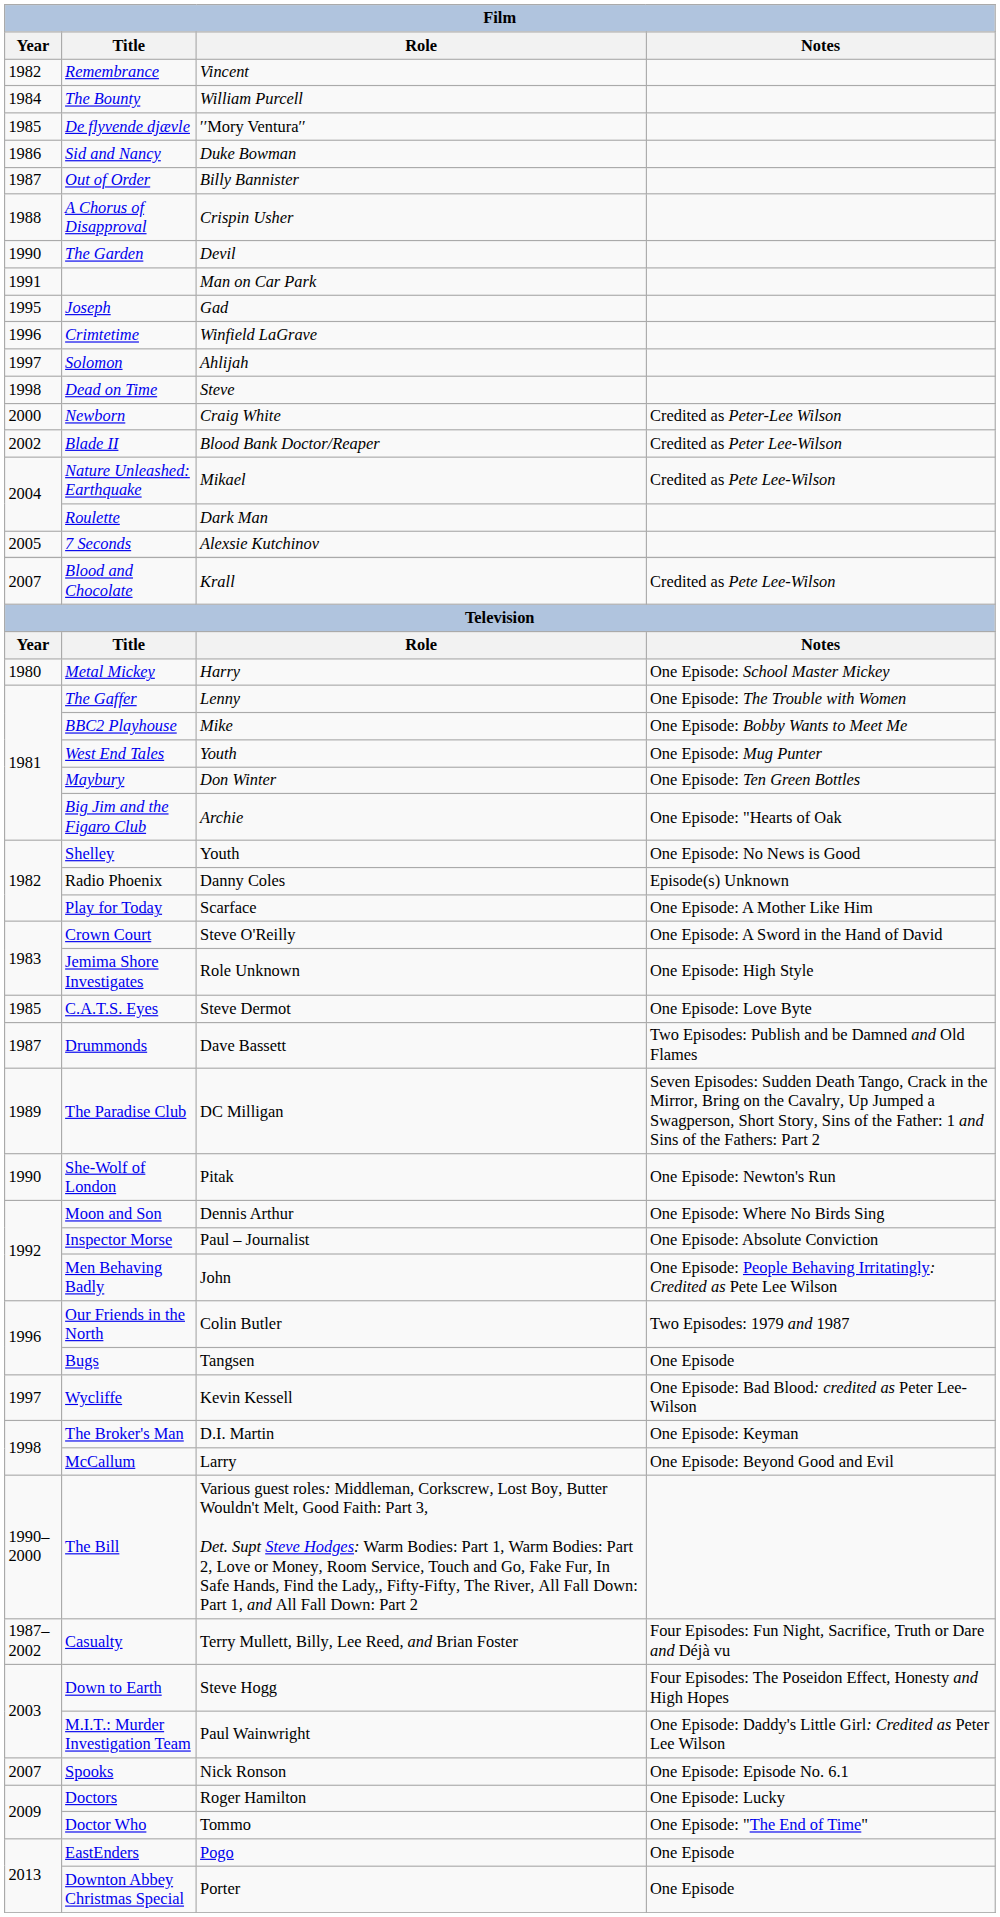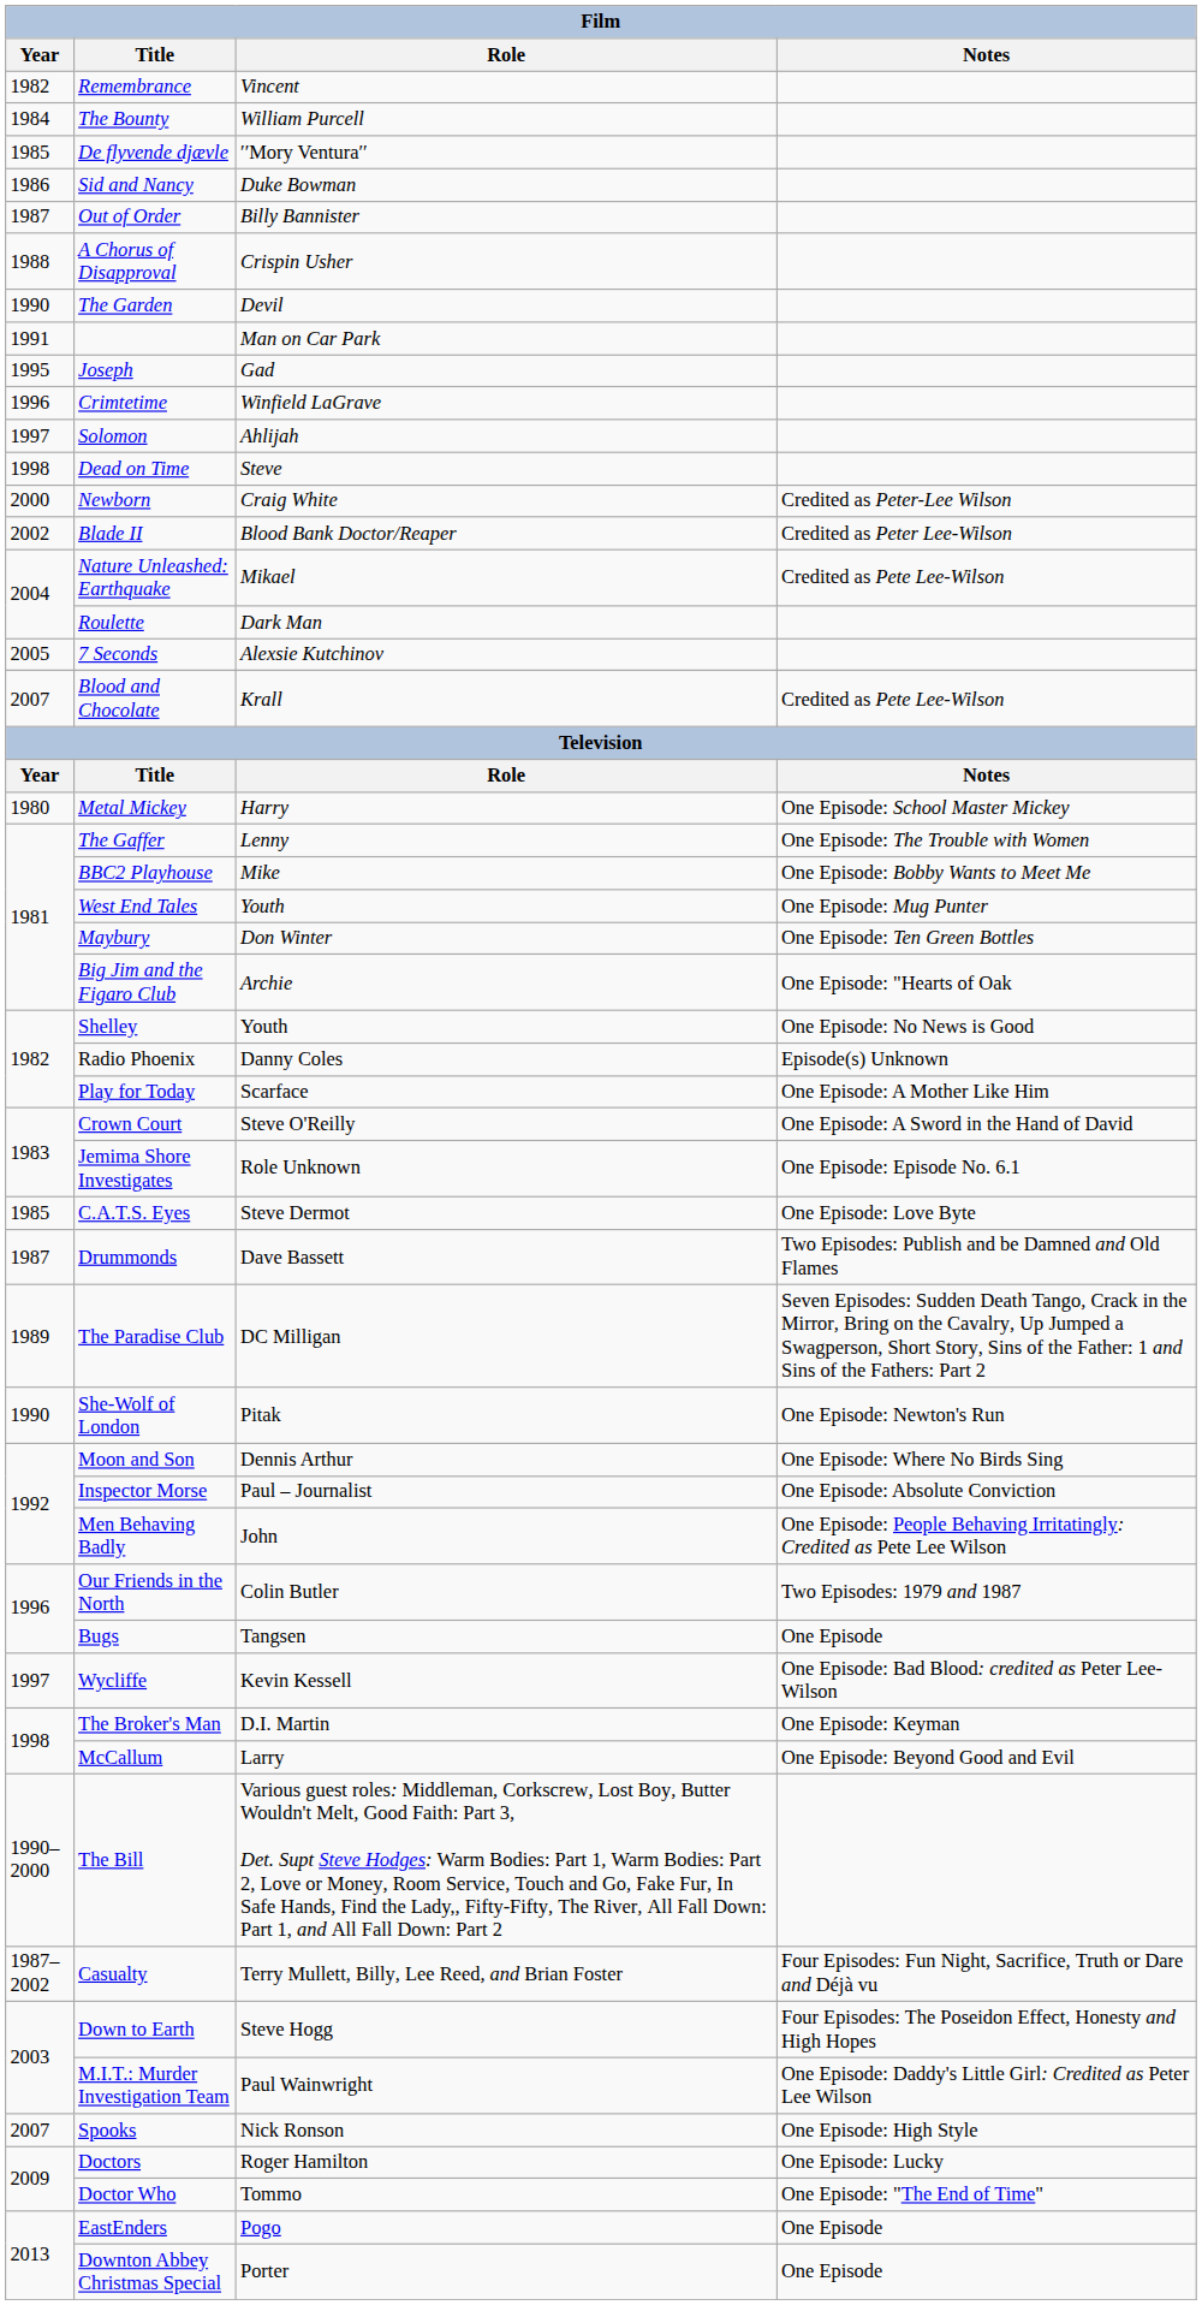 <table class="wikitable" style="font-size:90%">
 <tr>
 <th colspan=4 style="background:lightsteelblue;">Film</th>
 </tr>
 <tr>
 <th>Year</th>
 <th>Title</th>
 <th>Role</th>
 <th>Notes</th>
 </tr>
 <tr>
 <td>1982</td>
 <td><em><a href='#'>Remembrance</a></em></td>
 <td><em>Vincent</em></td>
 <td></td>
 </tr>
 <tr>
 <td>1984</td>
 <td><em><a href='#'>The Bounty</a></em></td>
 <td><em>William Purcell</em></td>
 <td></td>
 </tr>
 <tr>
 <td>1985</td>
 <td><em><a href='#'>De flyvende djævle</a></em></td>
 <td>′′Mory Ventura′′</td>
 <td></td>
 </tr>
 <tr>
 <td>1986</td>
 <td><em><a href='#'>Sid and Nancy</a></em></td>
 <td><em>Duke Bowman</em></td>
 <td></td>
 </tr>
 <tr>
 <td>1987</td>
 <td><em><a href='#'>Out of Order</a></em></td>
 <td><em>Billy Bannister</em></td>
 <td></td>
 </tr>
 <tr>
 <td>1988</td>
 <td><em><a href='#'>A Chorus of Disapproval</a></em></td>
 <td><em>Crispin Usher</em></td>
 <td></td>
 </tr>
 <tr>
 <td>1990</td>
 <td><em><a href='#'>The Garden</a></em></td>
 <td><em>Devil</em></td>
 <td></td>
 </tr>
 <tr>
 <td>1991</td>
 <td><em></em></td>
 <td><em>Man on Car Park</em></td>
 <td></td>
 </tr>
 <tr>
 <td>1995</td>
 <td><em><a href='#'>Joseph</a></em></td>
 <td><em>Gad</em></td>
 <td></td>
 </tr>
 <tr>
 <td>1996</td>
 <td><em><a href='#'>Crimtetime</a></em></td>
 <td><em>Winfield LaGrave</em></td>
 <td></td>
 </tr>
 <tr>
 <td>1997</td>
 <td><em><a href='#'>Solomon</a></em></td>
 <td><em>Ahlijah</em></td>
 <td></td>
 </tr>
 <tr>
 <td>1998</td>
 <td><em><a href='#'>Dead on Time</a></em></td>
 <td><em>Steve</em></td>
 <td></td>
 </tr>
 <tr>
 <td>2000</td>
 <td><em><a href='#'>Newborn</a></em></td>
 <td><em>Craig White</em></td>
 <td>Credited as <em>Peter-Lee Wilson</em></td>
 </tr>
 <tr>
 <td>2002</td>
 <td><em><a href='#'>Blade II</a></em></td>
 <td><em>Blood Bank Doctor/Reaper</em></td>
 <td>Credited as <em>Peter Lee-Wilson</em></td>
 </tr>
 <tr>
 <td rowspan=2>2004</td>
 <td><em><a href='#'>Nature Unleashed: Earthquake</a></em></td>
 <td><em>Mikael</em></td>
 <td>Credited as <em>Pete Lee-Wilson</em></td>
 </tr>
 <tr>
 <td><em><a href='#'>Roulette</a></em></td>
 <td><em>Dark Man</em></td>
 <td></td>
 </tr>
 <tr>
 <td>2005</td>
 <td><em><a href='#'>7 Seconds</a></em></td>
 <td><em>Alexsie Kutchinov</em></td>
 <td></td>
 </tr>
 <tr>
 </tr>
 <tr>
 <td>2007</td>
 <td><em><a href='#'>Blood and Chocolate</a></em></td>
 <td><em>Krall</em></td>
 <td>Credited as <em>Pete Lee-Wilson</em></td>
 </tr>
 <tr>
 <th colspan=4 style="background:lightsteelblue;">Television</th>
 </tr>
 <tr>
 <th>Year</th>
 <th>Title</th>
 <th>Role</th>
 <th>Notes</th>
 </tr>
 <tr>
 <td>1980</td>
 <td><em><a href='#'>Metal Mickey</a></em></td>
 <td><em>Harry</em></td>
 <td>One Episode: <em>School Master Mickey</em></td>
 </tr>
 <tr>
 <td rowspan=5>1981</td>
 <td><em><a href='#'>The Gaffer</a></em></td>
 <td><em>Lenny</em></td>
 <td>One Episode: <em>The Trouble with Women</em></td>
 </tr>
 <tr>
 <td><em><a href='#'>BBC2 Playhouse</a></em></td>
 <td><em>Mike</em></td>
 <td>One Episode: <em>Bobby Wants to Meet Me</em></td>
 </tr>
 <tr>
 <td><em><a href='#'>West End Tales</a></em></td>
 <td><em>Youth</em></td>
 <td>One Episode: <em>Mug Punter</em></td>
 </tr>
 <tr>
 <td><em><a href='#'>Maybury</a></em></td>
 <td><em>Don Winter</em></td>
 <td>One Episode: <em>Ten Green Bottles</em></td>
 </tr>
 <tr>
 <td><em><a href='#'>Big Jim and the Figaro Club</a></em></td>
 <td><em>Archie</em></td>
 <td>One Episode: "Hearts of Oak<em></td>
 </tr>
 <tr>
 <td rowspan=3>1982</td>
 <td></em><a href='#'>Shelley</a><em></td>
 <td></em>Youth<em></td>
 <td>One Episode: </em>No News is Good<em></td>
 </tr>
 <tr>
 <td></em>Radio Phoenix<em></td>
 <td></em>Danny Coles<em></td>
 <td>Episode(s) Unknown</td>
 </tr>
 <tr>
 <td></em><a href='#'>Play for Today</a><em></td>
 <td></em>Scarface<em></td>
 <td>One Episode: </em>A Mother Like Him<em></td>
 </tr>
 <tr>
 <td rowspan=2>1983</td>
 <td></em><a href='#'>Crown Court</a><em></td>
 <td></em>Steve O'Reilly<em></td>
 <td>One Episode: </em>A Sword in the Hand of David<em></td>
 </tr>
 <tr>
 <td></em><a href='#'>Jemima Shore Investigates</a><em></td>
 <td>Role Unknown</td>
-<td>One Episode: </em>High Style<em></td>
+<td>One Episode: </em>Episode No. 6.1<em></td>
 </tr>
 <tr>
 <td>1985</td>
 <td></em><a href='#'>C.A.T.S. Eyes</a><em></td>
 <td></em>Steve Dermot<em></td>
 <td>One Episode: </em>Love Byte<em></td>
 </tr>
 <tr>
 <td>1987</td>
 <td></em><a href='#'>Drummonds</a><em></td>
 <td></em>Dave Bassett<em></td>
 <td>Two Episodes: </em>Publish and be Damned<em> and </em>Old Flames<em></td>
 </tr>
 <tr>
 <td>1989</td>
 <td></em><a href='#'>The Paradise Club</a><em></td>
 <td></em>DC Milligan<em></td>
 <td>Seven Episodes: </em>Sudden Death Tango<em>, </em>Crack in the Mirror<em>, </em>Bring on the Cavalry<em>, </em>Up Jumped a Swagperson<em>, </em>Short Story<em>, </em>Sins of the Father: 1<em> and </em>Sins of the Fathers: Part 2<em></td>
 </tr>
 <tr>
 <td>1990</td>
 <td></em><a href='#'>She-Wolf of London</a><em></td>
 <td></em>Pitak<em></td>
 <td>One Episode: </em>Newton's Run<em></td>
 </tr>
 <tr>
 <td rowspan=3>1992</td>
 <td></em><a href='#'>Moon and Son</a><em></td>
 <td></em>Dennis Arthur<em></td>
 <td>One Episode: </em>Where No Birds Sing<em></td>
 </tr>
 <tr>
 <td></em><a href='#'>Inspector Morse</a><em></td>
 <td></em>Paul – Journalist<em></td>
 <td>One Episode: </em>Absolute Conviction<em></td>
 </tr>
 <tr>
 <td></em><a href='#'>Men Behaving Badly</a><em></td>
 <td></em>John<em></td>
 <td>One Episode: </em><a href='#'>People Behaving Irritatingly</a><em>: Credited as </em>Pete Lee Wilson<em></td>
 </tr>
 <tr>
 <td rowspan=2>1996</td>
 <td></em><a href='#'>Our Friends in the North</a><em></td>
 <td></em>Colin Butler<em></td>
 <td>Two Episodes: </em>1979<em> and </em>1987<em></td>
 </tr>
 <tr>
 <td></em><a href='#'>Bugs</a><em></td>
 <td></em>Tangsen<em></td>
 <td>One Episode</td>
 </tr>
 <tr>
 <td>1997</td>
 <td></em><a href='#'>Wycliffe</a><em></td>
 <td></em>Kevin Kessell<em></td>
 <td>One Episode: </em>Bad Blood<em>: credited as </em>Peter Lee-Wilson<em></td>
 </tr>
 <tr>
 <td rowspan=2>1998</td>
 <td></em><a href='#'>The Broker's Man</a><em></td>
 <td></em>D.I. Martin<em></td>
 <td>One Episode: </em>Keyman<em></td>
 </tr>
 <tr>
 <td></em><a href='#'>McCallum</a><em></td>
 <td></em>Larry<em></td>
 <td>One Episode: </em>Beyond Good and Evil<em></td>
 </tr>
 <tr>
 <td>1990–2000</td>
 <td></em><a href='#'>The Bill</a><em></td>
 <td></em>Various guest roles<em>: </em>Middleman<em>, </em>Corkscrew<em>, </em>Lost Boy<em>, </em>Butter Wouldn't Melt<em>, </em>Good Faith: Part 3<em>, <br><br>Det. Supt <a href='#'>Steve Hodges</a>: </em>Warm Bodies: Part 1<em>, </em>Warm Bodies: Part 2<em>, </em>Love or Money<em>, </em>Room Service<em>, </em>Touch and Go<em>, </em>Fake Fur<em>, </em>In Safe Hands<em>, </em>Find the Lady,<em>, </em>Fifty-Fifty<em>, </em>The River<em>, </em>All Fall Down: Part 1<em>, and </em>All Fall Down: Part 2<em></td>
 </tr>
 <tr>
 <td>1987–2002</td>
 <td></em><a href='#'>Casualty</a><em></td>
 <td></em>Terry Mullett<em>, </em>Billy<em>, </em>Lee Reed<em>, and </em>Brian Foster<em></td>
 <td>Four Episodes: </em>Fun Night<em>, </em>Sacrifice<em>, </em>Truth or Dare<em> and </em>Déjà vu<em></td>
 </tr>
 <tr>
 <td rowspan=2>2003</td>
 <td></em><a href='#'>Down to Earth</a><em></td>
 <td></em>Steve Hogg<em></td>
 <td>Four Episodes: </em>The Poseidon Effect<em>, </em>Honesty<em> and </em>High Hopes<em></td>
 </tr>
 <tr>
 <td></em><a href='#'>M.I.T.: Murder Investigation Team</a><em></td>
 <td></em>Paul Wainwright<em></td>
 <td>One Episode: </em>Daddy's Little Girl<em>: Credited as </em>Peter Lee Wilson<em></td>
 </tr>
 <tr>
 <td>2007</td>
 <td></em><a href='#'>Spooks</a><em></td>
 <td></em>Nick Ronson<em></td>
-<td>One Episode: </em>Episode No. 6.1<em></td>
+<td>One Episode: </em>High Style<em></td>
 </tr>
 <tr>
 <td rowspan=2>2009</td>
 <td></em><a href='#'>Doctors</a><em></td>
 <td></em>Roger Hamilton<em></td>
 <td>One Episode: </em>Lucky<em></td>
 </tr>
 <tr>
 <td></em><a href='#'>Doctor Who</a><em></td>
 <td></em>Tommo<em></td>
 <td>One Episode: "<a href='#'>The End of Time</a>"</td>
 </tr>
 <tr>
 <td rowspan=2>2013</td>
 <td></em><a href='#'>EastEnders</a><em></td>
 <td><a href='#'></em>Pogo<em></a></td>
 <td>One Episode</td>
 </tr>
 <tr>
 <td></em><a href='#'>Downton Abbey Christmas Special</a><em></td>
 <td></em>Porter<em></td>
 <td>One Episode</td>
 </tr>
 <tr>
 </tr>
 </table>
